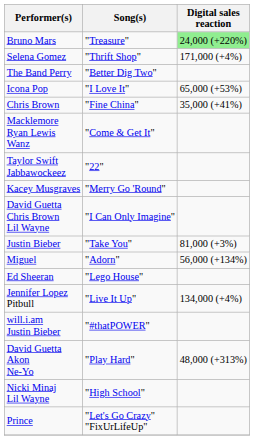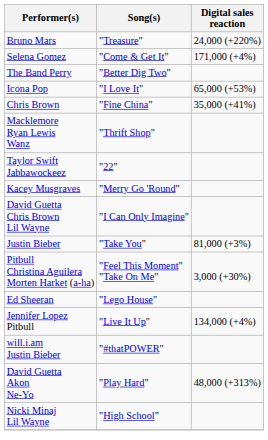 <table class="wikitable">
 <tr>
 <th>Performer(s)</th>
 <th>Song(s)</th>
 <th>Digital sales<br>reaction</th>
 </tr>
 <tr>
 <td><a href='#'>Bruno Mars</a></td>
 <td>"<a href='#'>Treasure</a>"</td>
-<td style="background: lightgreen;">24,000 (+220%)</td>
+<td>24,000 (+220%)</td>
 </tr>
 <tr>
 <td><a href='#'>Selena Gomez</a></td>
-<td>"<a href='#'>Thrift Shop</a>"</td>
+<td>"<a href='#'>Come & Get It</a>"</td>
 <td>171,000 (+4%)</td>
 </tr>
 <tr>
 <td><a href='#'>The Band Perry</a></td>
 <td>"<a href='#'>Better Dig Two</a>"</td>
 <td></td>
 </tr>
 <tr>
 <td><a href='#'>Icona Pop</a></td>
 <td>"<a href='#'>I Love It</a>"</td>
 <td>65,000 (+53%)</td>
 </tr>
 <tr>
 <td><a href='#'>Chris Brown</a></td>
 <td>"<a href='#'>Fine China</a>"</td>
 <td>35,000 (+41%)</td>
 </tr>
 <tr>
 <td><a href='#'>Macklemore</a><br><a href='#'>Ryan Lewis</a><br><a href='#'>Wanz</a></td>
-<td>"<a href='#'>Come & Get It</a>"</td>
+<td>"<a href='#'>Thrift Shop</a>"</td>
 <td></td>
 </tr>
 <tr>
 <td><a href='#'>Taylor Swift</a><br><a href='#'>Jabbawockeez</a></td>
 <td>"<a href='#'>22</a>"</td>
 <td></td>
 </tr>
 <tr>
 <td><a href='#'>Kacey Musgraves</a></td>
 <td>"<a href='#'>Merry Go 'Round</a>"</td>
 <td></td>
 </tr>
 <tr>
 <td><a href='#'>David Guetta</a><br><a href='#'>Chris Brown</a><br><a href='#'>Lil Wayne</a></td>
 <td>"<a href='#'>I Can Only Imagine</a>"</td>
 <td></td>
 </tr>
 <tr>
 <td><a href='#'>Justin Bieber</a></td>
 <td>"<a href='#'>Take You</a>"</td>
 <td>81,000 (+3%)</td>
 </tr>
 <tr>
-<td><a href='#'>Miguel</a></td>
-<td>"<a href='#'>Adorn</a>"</td>
-<td>56,000 (+134%)</td>
+<td><a href='#'>Pitbull</a><br><a href='#'>Christina Aguilera</a><br><a href='#'>Morten Harket</a> (<a href='#'>a-ha</a>)</td>
+<td>"<a href='#'>Feel This Moment</a>"<br>"<a href='#'>Take On Me</a>"</td>
+<td><br>3,000 (+30%)</td>
 </tr>
 <tr>
 <td><a href='#'>Ed Sheeran</a></td>
 <td>"<a href='#'>Lego House</a>"</td>
 <td></td>
 </tr>
 <tr>
 <td><a href='#'>Jennifer Lopez</a><br>Pitbull</td>
 <td>"<a href='#'>Live It Up</a>"</td>
 <td>134,000 (+4%)</td>
 </tr>
 <tr>
 <td><a href='#'>will.i.am</a><br><a href='#'>Justin Bieber</a></td>
 <td>"<a href='#'>#thatPOWER</a>"</td>
 <td></td>
 </tr>
 <tr>
 <td><a href='#'>David Guetta</a><br><a href='#'>Akon</a><br><a href='#'>Ne-Yo</a></td>
 <td>"<a href='#'>Play Hard</a>"</td>
 <td>48,000 (+313%)</td>
 </tr>
 <tr>
 <td><a href='#'>Nicki Minaj</a><br><a href='#'>Lil Wayne</a></td>
 <td>"<a href='#'>High School</a>"</td>
 <td></td>
 </tr>
 <tr>
-<td><a href='#'>Prince</a></td>
-<td>"<a href='#'>Let's Go Crazy</a>"<br>"FixUrLifeUp"</td>
-<td></td>
-</tr>
-<tr>
 </tr>
 </table>
